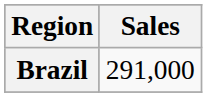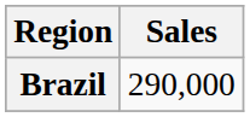 <table class="wikitable sortable plainrowheaders">
 <tr>
 <th scope="col">Region</th>
 <th scope="col">Sales</th>
 </tr>
 <tr>
 <th scope="row">Brazil</th>
-<td>291,000</td>
+<td>290,000</td>
 </tr>
 </table>
